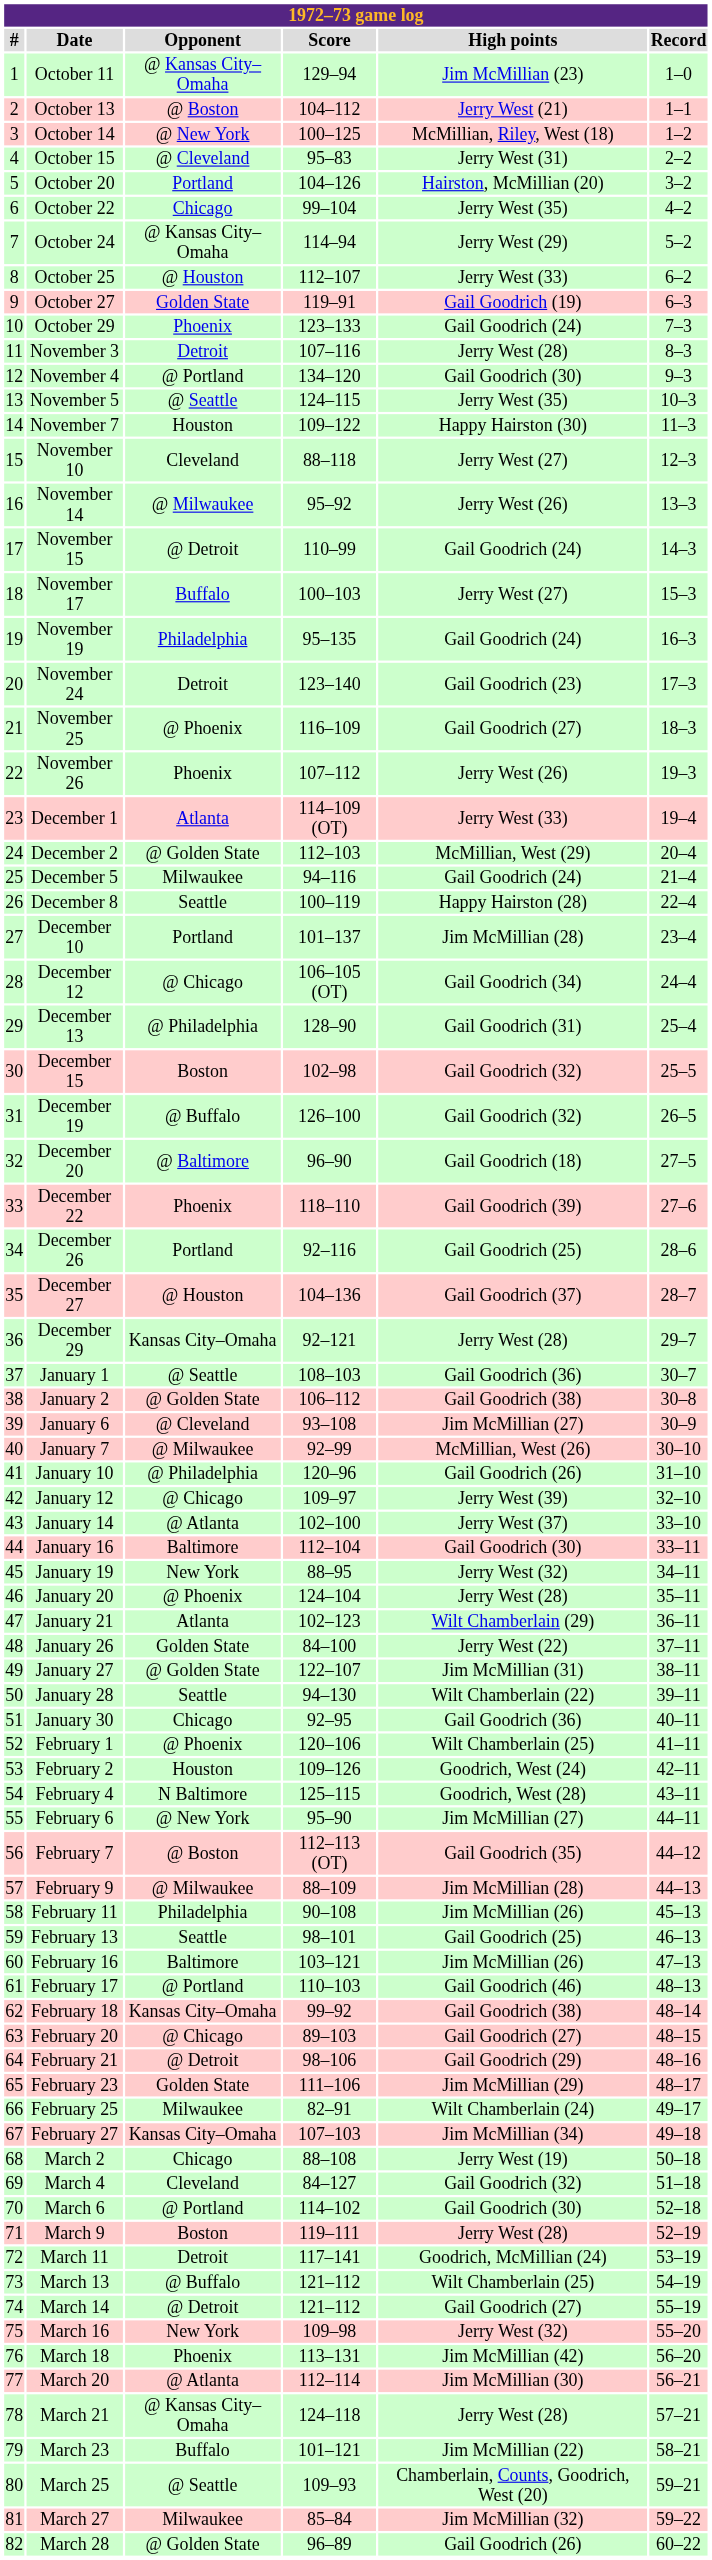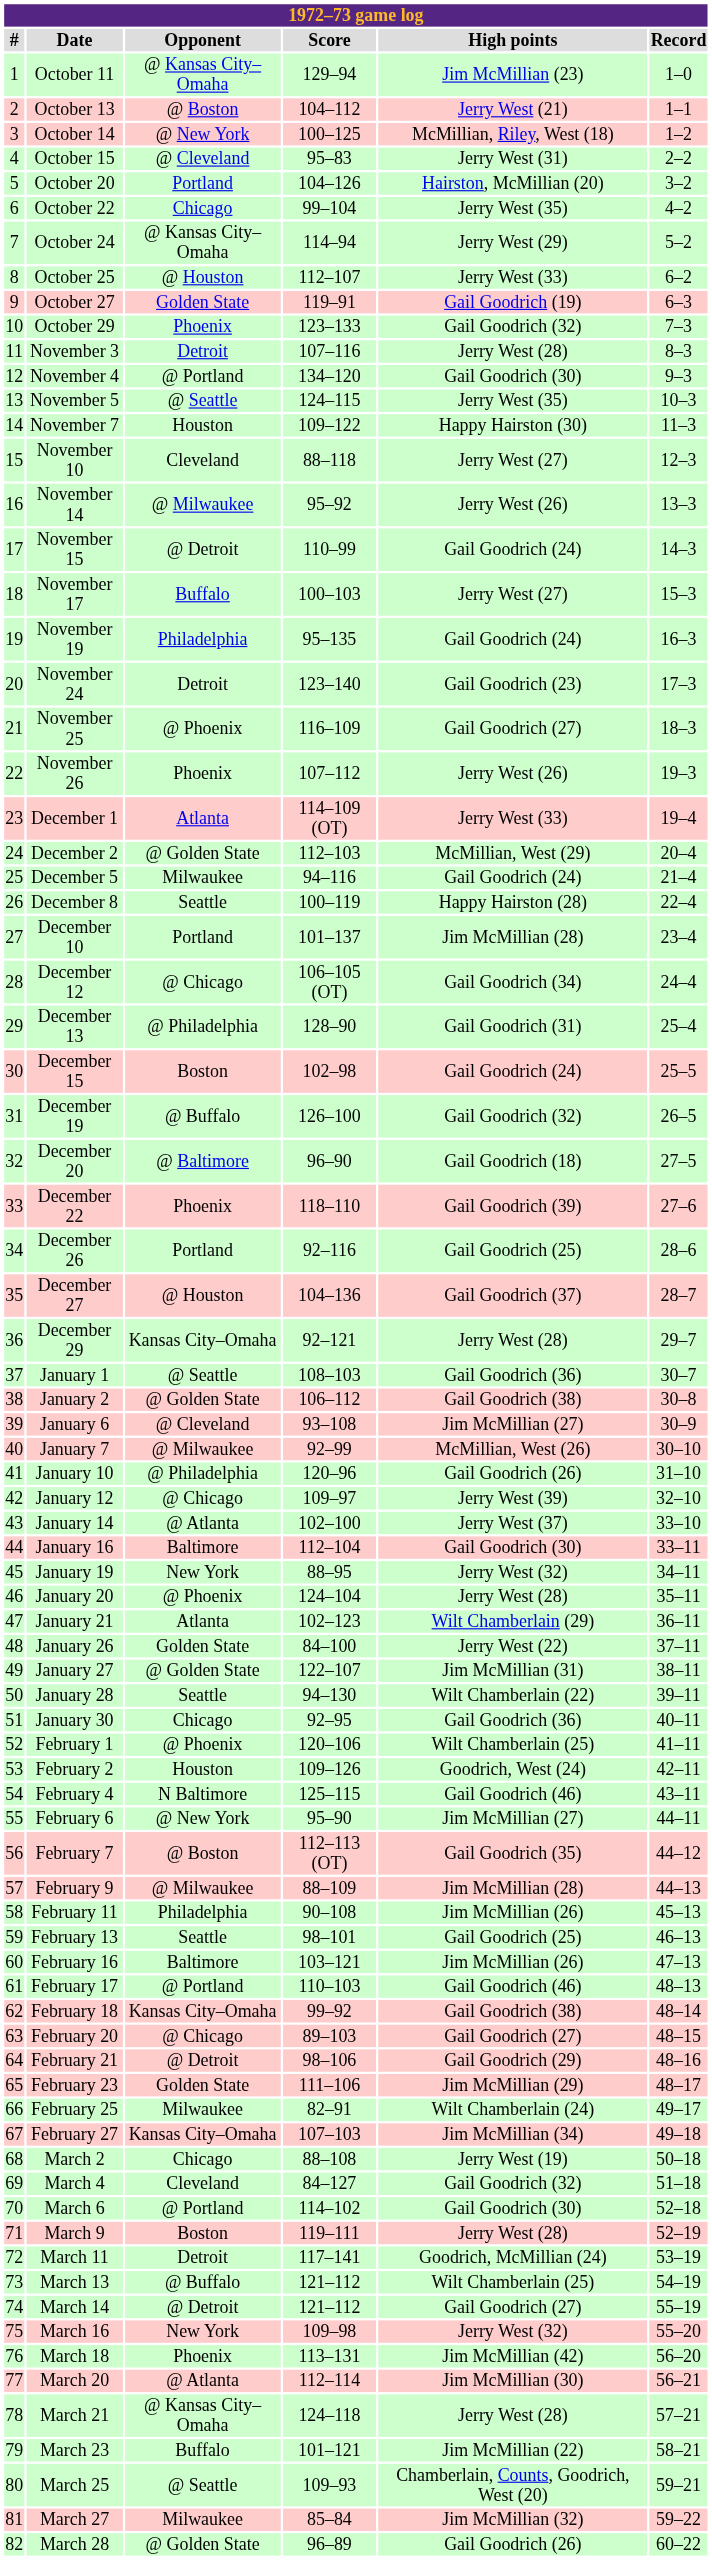 <table class="toccolours collapsible" width=50% style="clear:both; margin:1.5em auto; text-align:center">
 <tr>
 <th colspan=11 style="background:#552583; color:#FDB927;">1972–73 game log</th>
 </tr>
 <tr align="center" bgcolor="#dddddd">
 <td><strong>#</strong></td>
 <td><strong>Date</strong></td>
 <td><strong>Opponent</strong></td>
 <td><strong>Score</strong></td>
 <td><strong>High points</strong></td>
 <td><strong>Record</strong></td>
 </tr>
 <tr align="center" bgcolor="ccffcc">
 <td>1</td>
 <td>October 11</td>
 <td>@ <a href='#'>Kansas City–Omaha</a></td>
 <td>129–94</td>
 <td><a href='#'>Jim McMillian</a> (23)</td>
 <td>1–0</td>
 </tr>
 <tr align="center" bgcolor="ffcccc">
 <td>2</td>
 <td>October 13</td>
 <td>@ <a href='#'>Boston</a></td>
 <td>104–112</td>
 <td><a href='#'>Jerry West</a> (21)</td>
 <td>1–1</td>
 </tr>
 <tr align="center" bgcolor="ffcccc">
 <td>3</td>
 <td>October 14</td>
 <td>@ <a href='#'>New York</a></td>
 <td>100–125</td>
 <td>McMillian, <a href='#'>Riley</a>, West (18)</td>
 <td>1–2</td>
 </tr>
 <tr align="center" bgcolor="ccffcc">
 <td>4</td>
 <td>October 15</td>
 <td>@ <a href='#'>Cleveland</a></td>
 <td>95–83</td>
 <td>Jerry West (31)</td>
 <td>2–2</td>
 </tr>
 <tr align="center" bgcolor="ccffcc">
 <td>5</td>
 <td>October 20</td>
 <td><a href='#'>Portland</a></td>
 <td>104–126</td>
 <td><a href='#'>Hairston</a>, McMillian (20)</td>
 <td>3–2</td>
 </tr>
 <tr align="center" bgcolor="ccffcc">
 <td>6</td>
 <td>October 22</td>
 <td><a href='#'>Chicago</a></td>
 <td>99–104</td>
 <td>Jerry West (35)</td>
 <td>4–2</td>
 </tr>
 <tr align="center" bgcolor="ccffcc">
 <td>7</td>
 <td>October 24</td>
 <td>@ Kansas City–Omaha</td>
 <td>114–94</td>
 <td>Jerry West (29)</td>
 <td>5–2</td>
 </tr>
 <tr align="center" bgcolor="ccffcc">
 <td>8</td>
 <td>October 25</td>
 <td>@ <a href='#'>Houston</a></td>
 <td>112–107</td>
 <td>Jerry West (33)</td>
 <td>6–2</td>
 </tr>
 <tr align="center" bgcolor="ffcccc">
 <td>9</td>
 <td>October 27</td>
 <td><a href='#'>Golden State</a></td>
 <td>119–91</td>
 <td><a href='#'>Gail Goodrich</a> (19)</td>
 <td>6–3</td>
 </tr>
 <tr align="center" bgcolor="ccffcc">
 <td>10</td>
 <td>October 29</td>
 <td><a href='#'>Phoenix</a></td>
 <td>123–133</td>
-<td>Gail Goodrich (24)</td>
+<td>Gail Goodrich (32)</td>
 <td>7–3</td>
 </tr>
 <tr align="center" bgcolor="ccffcc">
 <td>11</td>
 <td>November 3</td>
 <td><a href='#'>Detroit</a></td>
 <td>107–116</td>
 <td>Jerry West (28)</td>
 <td>8–3</td>
 </tr>
 <tr align="center" bgcolor="ccffcc">
 <td>12</td>
 <td>November 4</td>
 <td>@ Portland</td>
 <td>134–120</td>
 <td>Gail Goodrich (30)</td>
 <td>9–3</td>
 </tr>
 <tr align="center" bgcolor="ccffcc">
 <td>13</td>
 <td>November 5</td>
 <td>@ <a href='#'>Seattle</a></td>
 <td>124–115</td>
 <td>Jerry West (35)</td>
 <td>10–3</td>
 </tr>
 <tr align="center" bgcolor="ccffcc">
 <td>14</td>
 <td>November 7</td>
 <td>Houston</td>
 <td>109–122</td>
 <td>Happy Hairston (30)</td>
 <td>11–3</td>
 </tr>
 <tr align="center" bgcolor="ccffcc">
 <td>15</td>
 <td>November 10</td>
 <td>Cleveland</td>
 <td>88–118</td>
 <td>Jerry West (27)</td>
 <td>12–3</td>
 </tr>
 <tr align="center" bgcolor="ccffcc">
 <td>16</td>
 <td>November 14</td>
 <td>@ <a href='#'>Milwaukee</a></td>
 <td>95–92</td>
 <td>Jerry West (26)</td>
 <td>13–3</td>
 </tr>
 <tr align="center" bgcolor="ccffcc">
 <td>17</td>
 <td>November 15</td>
 <td>@ Detroit</td>
 <td>110–99</td>
 <td>Gail Goodrich (24)</td>
 <td>14–3</td>
 </tr>
 <tr align="center" bgcolor="ccffcc">
 <td>18</td>
 <td>November 17</td>
 <td><a href='#'>Buffalo</a></td>
 <td>100–103</td>
 <td>Jerry West (27)</td>
 <td>15–3</td>
 </tr>
 <tr align="center" bgcolor="ccffcc">
 <td>19</td>
 <td>November 19</td>
 <td><a href='#'>Philadelphia</a></td>
 <td>95–135</td>
 <td>Gail Goodrich (24)</td>
 <td>16–3</td>
 </tr>
 <tr align="center" bgcolor="ccffcc">
 <td>20</td>
 <td>November 24</td>
 <td>Detroit</td>
 <td>123–140</td>
 <td>Gail Goodrich (23)</td>
 <td>17–3</td>
 </tr>
 <tr align="center" bgcolor="ccffcc">
 <td>21</td>
 <td>November 25</td>
 <td>@ Phoenix</td>
 <td>116–109</td>
 <td>Gail Goodrich (27)</td>
 <td>18–3</td>
 </tr>
 <tr align="center" bgcolor="ccffcc">
 <td>22</td>
 <td>November 26</td>
 <td>Phoenix</td>
 <td>107–112</td>
 <td>Jerry West (26)</td>
 <td>19–3</td>
 </tr>
 <tr align="center" bgcolor="ffcccc">
 <td>23</td>
 <td>December 1</td>
 <td><a href='#'>Atlanta</a></td>
 <td>114–109 (OT)</td>
 <td>Jerry West (33)</td>
 <td>19–4</td>
 </tr>
 <tr align="center" bgcolor="ccffcc">
 <td>24</td>
 <td>December 2</td>
 <td>@ Golden State</td>
 <td>112–103</td>
 <td>McMillian, West (29)</td>
 <td>20–4</td>
 </tr>
 <tr align="center" bgcolor="ccffcc">
 <td>25</td>
 <td>December 5</td>
 <td>Milwaukee</td>
 <td>94–116</td>
 <td>Gail Goodrich (24)</td>
 <td>21–4</td>
 </tr>
 <tr align="center" bgcolor="ccffcc">
 <td>26</td>
 <td>December 8</td>
 <td>Seattle</td>
 <td>100–119</td>
 <td>Happy Hairston (28)</td>
 <td>22–4</td>
 </tr>
 <tr align="center" bgcolor="ccffcc">
 <td>27</td>
 <td>December 10</td>
 <td>Portland</td>
 <td>101–137</td>
 <td>Jim McMillian (28)</td>
 <td>23–4</td>
 </tr>
 <tr align="center" bgcolor="ccffcc">
 <td>28</td>
 <td>December 12</td>
 <td>@ Chicago</td>
 <td>106–105 (OT)</td>
 <td>Gail Goodrich (34)</td>
 <td>24–4</td>
 </tr>
 <tr align="center" bgcolor="ccffcc">
 <td>29</td>
 <td>December 13</td>
 <td>@ Philadelphia</td>
 <td>128–90</td>
 <td>Gail Goodrich (31)</td>
 <td>25–4</td>
 </tr>
 <tr align="center" bgcolor="ffcccc">
 <td>30</td>
 <td>December 15</td>
 <td>Boston</td>
 <td>102–98</td>
-<td>Gail Goodrich (32)</td>
+<td>Gail Goodrich (24)</td>
 <td>25–5</td>
 </tr>
 <tr align="center" bgcolor="ccffcc">
 <td>31</td>
 <td>December 19</td>
 <td>@ Buffalo</td>
 <td>126–100</td>
 <td>Gail Goodrich (32)</td>
 <td>26–5</td>
 </tr>
 <tr align="center" bgcolor="ccffcc">
 <td>32</td>
 <td>December 20</td>
 <td>@ <a href='#'>Baltimore</a></td>
 <td>96–90</td>
 <td>Gail Goodrich (18)</td>
 <td>27–5</td>
 </tr>
 <tr align="center" bgcolor="ffcccc">
 <td>33</td>
 <td>December 22</td>
 <td>Phoenix</td>
 <td>118–110</td>
 <td>Gail Goodrich (39)</td>
 <td>27–6</td>
 </tr>
 <tr align="center" bgcolor="ccffcc">
 <td>34</td>
 <td>December 26</td>
 <td>Portland</td>
 <td>92–116</td>
 <td>Gail Goodrich (25)</td>
 <td>28–6</td>
 </tr>
 <tr align="center" bgcolor="ffcccc">
 <td>35</td>
 <td>December 27</td>
 <td>@ Houston</td>
 <td>104–136</td>
 <td>Gail Goodrich (37)</td>
 <td>28–7</td>
 </tr>
 <tr align="center" bgcolor="ccffcc">
 <td>36</td>
 <td>December 29</td>
 <td>Kansas City–Omaha</td>
 <td>92–121</td>
 <td>Jerry West (28)</td>
 <td>29–7</td>
 </tr>
 <tr align="center" bgcolor="ccffcc">
 <td>37</td>
 <td>January 1</td>
 <td>@ Seattle</td>
 <td>108–103</td>
 <td>Gail Goodrich (36)</td>
 <td>30–7</td>
 </tr>
 <tr align="center" bgcolor="ffcccc">
 <td>38</td>
 <td>January 2</td>
 <td>@ Golden State</td>
 <td>106–112</td>
 <td>Gail Goodrich (38)</td>
 <td>30–8</td>
 </tr>
 <tr align="center" bgcolor="ffcccc">
 <td>39</td>
 <td>January 6</td>
 <td>@ Cleveland</td>
 <td>93–108</td>
 <td>Jim McMillian (27)</td>
 <td>30–9</td>
 </tr>
 <tr align="center" bgcolor="ffcccc">
 <td>40</td>
 <td>January 7</td>
 <td>@ Milwaukee</td>
 <td>92–99</td>
 <td>McMillian, West (26)</td>
 <td>30–10</td>
 </tr>
 <tr align="center" bgcolor="ccffcc">
 <td>41</td>
 <td>January 10</td>
 <td>@ Philadelphia</td>
 <td>120–96</td>
 <td>Gail Goodrich (26)</td>
 <td>31–10</td>
 </tr>
 <tr align="center" bgcolor="ccffcc">
 <td>42</td>
 <td>January 12</td>
 <td>@ Chicago</td>
 <td>109–97</td>
 <td>Jerry West (39)</td>
 <td>32–10</td>
 </tr>
 <tr align="center" bgcolor="ccffcc">
 <td>43</td>
 <td>January 14</td>
 <td>@ Atlanta</td>
 <td>102–100</td>
 <td>Jerry West (37)</td>
 <td>33–10</td>
 </tr>
 <tr align="center" bgcolor="ffcccc">
 <td>44</td>
 <td>January 16</td>
 <td>Baltimore</td>
 <td>112–104</td>
 <td>Gail Goodrich (30)</td>
 <td>33–11</td>
 </tr>
 <tr align="center" bgcolor="ccffcc">
 <td>45</td>
 <td>January 19</td>
 <td>New York</td>
 <td>88–95</td>
 <td>Jerry West (32)</td>
 <td>34–11</td>
 </tr>
 <tr align="center" bgcolor="ccffcc">
 <td>46</td>
 <td>January 20</td>
 <td>@ Phoenix</td>
 <td>124–104</td>
 <td>Jerry West (28)</td>
 <td>35–11</td>
 </tr>
 <tr align="center" bgcolor="ccffcc">
 <td>47</td>
 <td>January 21</td>
 <td>Atlanta</td>
 <td>102–123</td>
 <td><a href='#'>Wilt Chamberlain</a> (29)</td>
 <td>36–11</td>
 </tr>
 <tr align="center" bgcolor="ccffcc">
 <td>48</td>
 <td>January 26</td>
 <td>Golden State</td>
 <td>84–100</td>
 <td>Jerry West (22)</td>
 <td>37–11</td>
 </tr>
 <tr align="center" bgcolor="ccffcc">
 <td>49</td>
 <td>January 27</td>
 <td>@ Golden State</td>
 <td>122–107</td>
 <td>Jim McMillian (31)</td>
 <td>38–11</td>
 </tr>
 <tr align="center" bgcolor="ccffcc">
 <td>50</td>
 <td>January 28</td>
 <td>Seattle</td>
 <td>94–130</td>
 <td>Wilt Chamberlain (22)</td>
 <td>39–11</td>
 </tr>
 <tr align="center" bgcolor="ccffcc">
 <td>51</td>
 <td>January 30</td>
 <td>Chicago</td>
 <td>92–95</td>
 <td>Gail Goodrich (36)</td>
 <td>40–11</td>
 </tr>
 <tr align="center" bgcolor="ccffcc">
 <td>52</td>
 <td>February 1</td>
 <td>@ Phoenix</td>
 <td>120–106</td>
 <td>Wilt Chamberlain (25)</td>
 <td>41–11</td>
 </tr>
 <tr align="center" bgcolor="ccffcc">
 <td>53</td>
 <td>February 2</td>
 <td>Houston</td>
 <td>109–126</td>
 <td>Goodrich, West (24)</td>
 <td>42–11</td>
 </tr>
 <tr align="center" bgcolor="ccffcc">
 <td>54</td>
 <td>February 4</td>
 <td>N Baltimore</td>
 <td>125–115</td>
-<td>Goodrich, West (28)</td>
+<td>Gail Goodrich (46)</td>
 <td>43–11</td>
 </tr>
 <tr align="center" bgcolor="ccffcc">
 <td>55</td>
 <td>February 6</td>
 <td>@ New York</td>
 <td>95–90</td>
 <td>Jim McMillian (27)</td>
 <td>44–11</td>
 </tr>
 <tr align="center" bgcolor="ffcccc">
 <td>56</td>
 <td>February 7</td>
 <td>@ Boston</td>
 <td>112–113 (OT)</td>
 <td>Gail Goodrich (35)</td>
 <td>44–12</td>
 </tr>
 <tr align="center" bgcolor="ffcccc">
 <td>57</td>
 <td>February 9</td>
 <td>@ Milwaukee</td>
 <td>88–109</td>
 <td>Jim McMillian (28)</td>
 <td>44–13</td>
 </tr>
 <tr align="center" bgcolor="ccffcc">
 <td>58</td>
 <td>February 11</td>
 <td>Philadelphia</td>
 <td>90–108</td>
 <td>Jim McMillian (26)</td>
 <td>45–13</td>
 </tr>
 <tr align="center" bgcolor="ccffcc">
 <td>59</td>
 <td>February 13</td>
 <td>Seattle</td>
 <td>98–101</td>
 <td>Gail Goodrich (25)</td>
 <td>46–13</td>
 </tr>
 <tr align="center" bgcolor="ccffcc">
 <td>60</td>
 <td>February 16</td>
 <td>Baltimore</td>
 <td>103–121</td>
 <td>Jim McMillian (26)</td>
 <td>47–13</td>
 </tr>
 <tr align="center" bgcolor="ccffcc">
 <td>61</td>
 <td>February 17</td>
 <td>@ Portland</td>
 <td>110–103</td>
 <td>Gail Goodrich (46)</td>
 <td>48–13</td>
 </tr>
 <tr align="center" bgcolor="ffcccc">
 <td>62</td>
 <td>February 18</td>
 <td>Kansas City–Omaha</td>
 <td>99–92</td>
 <td>Gail Goodrich (38)</td>
 <td>48–14</td>
 </tr>
 <tr align="center" bgcolor="ffcccc">
 <td>63</td>
 <td>February 20</td>
 <td>@ Chicago</td>
 <td>89–103</td>
 <td>Gail Goodrich (27)</td>
 <td>48–15</td>
 </tr>
 <tr align="center" bgcolor="ffcccc">
 <td>64</td>
 <td>February 21</td>
 <td>@ Detroit</td>
 <td>98–106</td>
 <td>Gail Goodrich (29)</td>
 <td>48–16</td>
 </tr>
 <tr align="center" bgcolor="ffcccc">
 <td>65</td>
 <td>February 23</td>
 <td>Golden State</td>
 <td>111–106</td>
 <td>Jim McMillian (29)</td>
 <td>48–17</td>
 </tr>
 <tr align="center" bgcolor="ccffcc">
 <td>66</td>
 <td>February 25</td>
 <td>Milwaukee</td>
 <td>82–91</td>
 <td>Wilt Chamberlain (24)</td>
 <td>49–17</td>
 </tr>
 <tr align="center" bgcolor="ffcccc">
 <td>67</td>
 <td>February 27</td>
 <td>Kansas City–Omaha</td>
 <td>107–103</td>
 <td>Jim McMillian (34)</td>
 <td>49–18</td>
 </tr>
 <tr align="center" bgcolor="ccffcc">
 <td>68</td>
 <td>March 2</td>
 <td>Chicago</td>
 <td>88–108</td>
 <td>Jerry West (19)</td>
 <td>50–18</td>
 </tr>
 <tr align="center" bgcolor="ccffcc">
 <td>69</td>
 <td>March 4</td>
 <td>Cleveland</td>
 <td>84–127</td>
 <td>Gail Goodrich (32)</td>
 <td>51–18</td>
 </tr>
 <tr align="center" bgcolor="ccffcc">
 <td>70</td>
 <td>March 6</td>
 <td>@ Portland</td>
 <td>114–102</td>
 <td>Gail Goodrich (30)</td>
 <td>52–18</td>
 </tr>
 <tr align="center" bgcolor="ffcccc">
 <td>71</td>
 <td>March 9</td>
 <td>Boston</td>
 <td>119–111</td>
 <td>Jerry West (28)</td>
 <td>52–19</td>
 </tr>
 <tr align="center" bgcolor="ccffcc">
 <td>72</td>
 <td>March 11</td>
 <td>Detroit</td>
 <td>117–141</td>
 <td>Goodrich, McMillian (24)</td>
 <td>53–19</td>
 </tr>
 <tr align="center" bgcolor="ccffcc">
 <td>73</td>
 <td>March 13</td>
 <td>@ Buffalo</td>
 <td>121–112</td>
 <td>Wilt Chamberlain (25)</td>
 <td>54–19</td>
 </tr>
 <tr align="center" bgcolor="ccffcc">
 <td>74</td>
 <td>March 14</td>
 <td>@ Detroit</td>
 <td>121–112</td>
 <td>Gail Goodrich (27)</td>
 <td>55–19</td>
 </tr>
 <tr align="center" bgcolor="ffcccc">
 <td>75</td>
 <td>March 16</td>
 <td>New York</td>
 <td>109–98</td>
 <td>Jerry West (32)</td>
 <td>55–20</td>
 </tr>
 <tr align="center" bgcolor="ccffcc">
 <td>76</td>
 <td>March 18</td>
 <td>Phoenix</td>
 <td>113–131</td>
 <td>Jim McMillian (42)</td>
 <td>56–20</td>
 </tr>
 <tr align="center" bgcolor="ffcccc">
 <td>77</td>
 <td>March 20</td>
 <td>@ Atlanta</td>
 <td>112–114</td>
 <td>Jim McMillian (30)</td>
 <td>56–21</td>
 </tr>
 <tr align="center" bgcolor="ccffcc">
 <td>78</td>
 <td>March 21</td>
 <td>@ Kansas City–Omaha</td>
 <td>124–118</td>
 <td>Jerry West (28)</td>
 <td>57–21</td>
 </tr>
 <tr align="center" bgcolor="ccffcc">
 <td>79</td>
 <td>March 23</td>
 <td>Buffalo</td>
 <td>101–121</td>
 <td>Jim McMillian (22)</td>
 <td>58–21</td>
 </tr>
 <tr align="center" bgcolor="ccffcc">
 <td>80</td>
 <td>March 25</td>
 <td>@ Seattle</td>
 <td>109–93</td>
 <td>Chamberlain, <a href='#'>Counts</a>, Goodrich, West (20)</td>
 <td>59–21</td>
 </tr>
 <tr align="center" bgcolor="ffcccc">
 <td>81</td>
 <td>March 27</td>
 <td>Milwaukee</td>
 <td>85–84</td>
 <td>Jim McMillian (32)</td>
 <td>59–22</td>
 </tr>
 <tr align="center" bgcolor="ccffcc">
 <td>82</td>
 <td>March 28</td>
 <td>@ Golden State</td>
 <td>96–89</td>
 <td>Gail Goodrich (26)</td>
 <td>60–22</td>
 </tr>
 </table>
